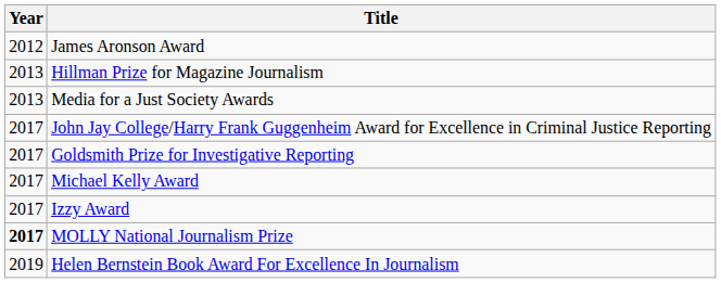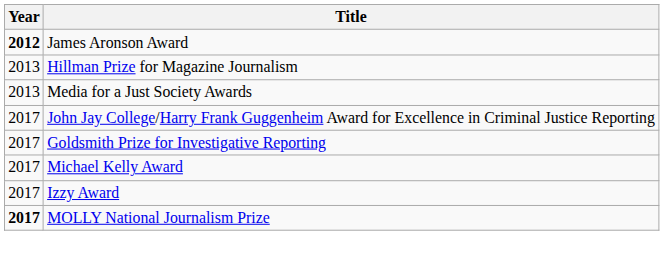 <table class="wikitable">
 <tr>
 <th>Year</th>
 <th>Title</th>
 </tr>
 <tr>
-<td>2012</td>
+<td><strong>2012</strong></td>
 <td>James Aronson Award</td>
 </tr>
 <tr>
 <td>2013</td>
 <td><a href='#'>Hillman Prize</a> for Magazine Journalism</td>
 </tr>
 <tr>
 <td>2013</td>
 <td>Media for a Just Society Awards</td>
 </tr>
 <tr>
 <td>2017</td>
 <td><a href='#'>John Jay College</a>/<a href='#'>Harry Frank Guggenheim</a> Award for Excellence in Criminal Justice Reporting</td>
 </tr>
 <tr>
 <td>2017</td>
 <td><a href='#'>Goldsmith Prize for Investigative Reporting</a></td>
 </tr>
 <tr>
 <td>2017</td>
 <td><a href='#'>Michael Kelly Award</a></td>
 </tr>
 <tr>
 <td>2017</td>
 <td><a href='#'>Izzy Award</a></td>
 </tr>
 <tr>
 <td><strong>2017</strong></td>
 <td><a href='#'>MOLLY National Journalism Prize</a></td>
 </tr>
-<tr>
-<td>2019</td>
-<td><a href='#'>Helen Bernstein Book Award For Excellence In Journalism</a></td>
-</tr>
 </table>
